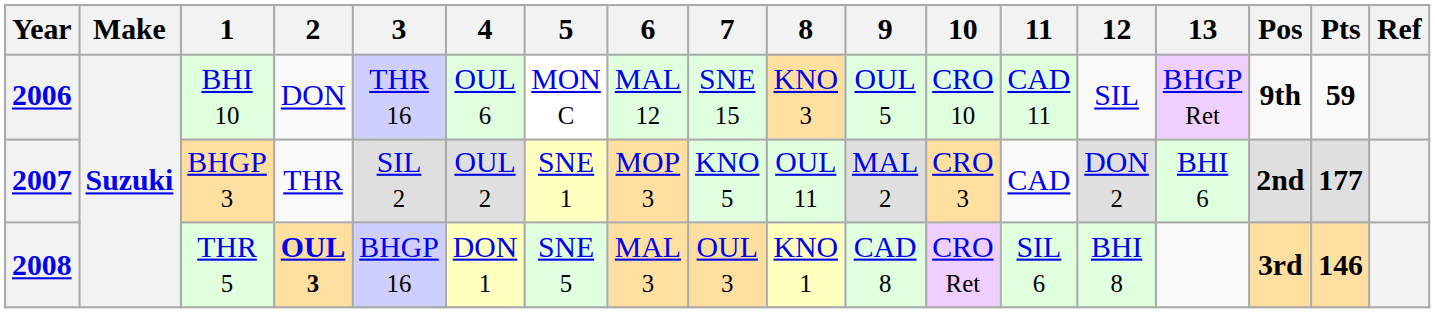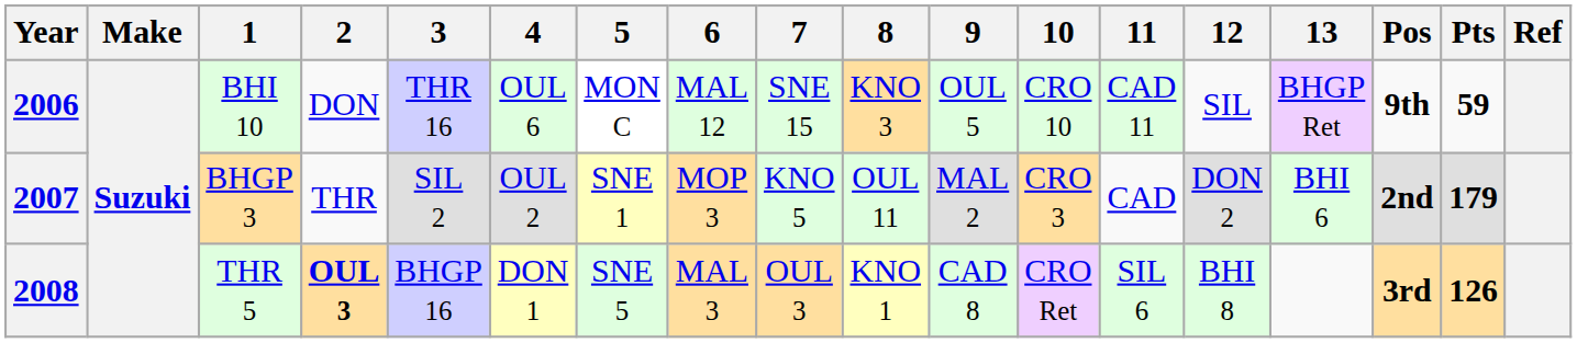 <table class="wikitable" style="text-align:center; font-size:90%">
 <tr>
 <th>Year</th>
 <th>Make</th>
 <th>1</th>
 <th>2</th>
 <th>3</th>
 <th>4</th>
 <th>5</th>
 <th>6</th>
 <th>7</th>
 <th>8</th>
 <th>9</th>
 <th>10</th>
 <th>11</th>
 <th>12</th>
 <th>13</th>
 <th>Pos</th>
 <th>Pts</th>
 <th>Ref</th>
 </tr>
 <tr>
 <th align="left"><a href='#'>2006</a></th>
 <th rowspan=3 align="left"><a href='#'>Suzuki</a></th>
 <td style="background:#DFFFDF;"><a href='#'>BHI</a><br><small>10</small></td>
 <td><a href='#'>DON</a></td>
 <td style="background:#CFCFFF;"><a href='#'>THR</a><br><small>16</small></td>
 <td style="background:#DFFFDF;"><a href='#'>OUL</a><br><small>6</small></td>
 <td style="background:#FFFFFF;"><a href='#'>MON</a><br><small>C</small></td>
 <td style="background:#DFFFDF;"><a href='#'>MAL</a><br><small>12</small></td>
 <td style="background:#DFFFDF;"><a href='#'>SNE</a><br><small>15</small></td>
 <td style="background:#FFDF9F;"><a href='#'>KNO</a><br><small>3</small></td>
 <td style="background:#DFFFDF;"><a href='#'>OUL</a><br><small>5</small></td>
 <td style="background:#DFFFDF;"><a href='#'>CRO</a><br><small>10</small></td>
 <td style="background:#DFFFDF;"><a href='#'>CAD</a><br><small>11</small></td>
 <td><a href='#'>SIL</a></td>
 <td style="background:#EFCFFF;"><a href='#'>BHGP</a><br><small>Ret</small></td>
 <td><strong>9th</strong></td>
 <td><strong>59</strong></td>
 <th></th>
 </tr>
 <tr>
 <th align="left"><a href='#'>2007</a></th>
 <td style="background:#FFDF9F;"><a href='#'>BHGP</a><br><small>3</small></td>
 <td><a href='#'>THR</a></td>
 <td style="background:#DFDFDF;"><a href='#'>SIL</a><br><small>2</small></td>
 <td style="background:#DFDFDF;"><a href='#'>OUL</a><br><small>2</small></td>
 <td style="background:#FFFFBF;"><a href='#'>SNE</a><br><small>1</small></td>
 <td style="background:#FFDF9F;"><a href='#'>MOP</a><br><small>3</small></td>
 <td style="background:#DFFFDF;"><a href='#'>KNO</a><br><small>5</small></td>
 <td style="background:#DFFFDF;"><a href='#'>OUL</a><br><small>11</small></td>
 <td style="background:#DFDFDF;"><a href='#'>MAL</a><br><small>2</small></td>
 <td style="background:#FFDF9F;"><a href='#'>CRO</a><br><small>3</small></td>
 <td><a href='#'>CAD</a><br><small></small></td>
 <td style="background:#DFDFDF;"><a href='#'>DON</a><br><small>2</small></td>
 <td style="background:#DFFFDF;"><a href='#'>BHI</a><br><small>6</small></td>
 <td style="background:#DFDFDF;"><strong>2nd</strong></td>
-<td style="background:#DFDFDF;"><strong>177</strong></td>
+<td style="background:#DFDFDF;"><strong>179</strong></td>
 <th></th>
 </tr>
 <tr>
 <th align="left"><a href='#'>2008</a></th>
 <td style="background:#DFFFDF;"><a href='#'>THR</a><br><small>5</small></td>
 <td style="background:#FFDF9F;"><strong><a href='#'>OUL</a><br><small>3</small></strong></td>
 <td style="background:#CFCFFF;"><a href='#'>BHGP</a><br><small>16</small></td>
 <td style="background:#FFFFBF;"><a href='#'>DON</a><br><small>1</small></td>
 <td style="background:#DFFFDF;"><a href='#'>SNE</a><br><small>5</small></td>
 <td style="background:#FFDF9F;"><a href='#'>MAL</a><br><small>3</small></td>
 <td style="background:#FFDF9F;"><a href='#'>OUL</a><br><small>3</small></td>
 <td style="background:#FFFFBF;"><a href='#'>KNO</a><br><small>1</small></td>
 <td style="background:#DFFFDF;"><a href='#'>CAD</a><br><small>8</small></td>
 <td style="background:#EFCFFF;"><a href='#'>CRO</a><br><small>Ret</small></td>
 <td style="background:#DFFFDF;"><a href='#'>SIL</a><br><small>6</small></td>
 <td style="background:#DFFFDF;"><a href='#'>BHI</a><br><small>8</small></td>
 <td></td>
 <td style="background:#FFDF9F;"><strong>3rd</strong></td>
-<td style="background:#FFDF9F;"><strong>146</strong></td>
+<td style="background:#FFDF9F;"><strong>126</strong></td>
 <th></th>
 </tr>
 </table>
